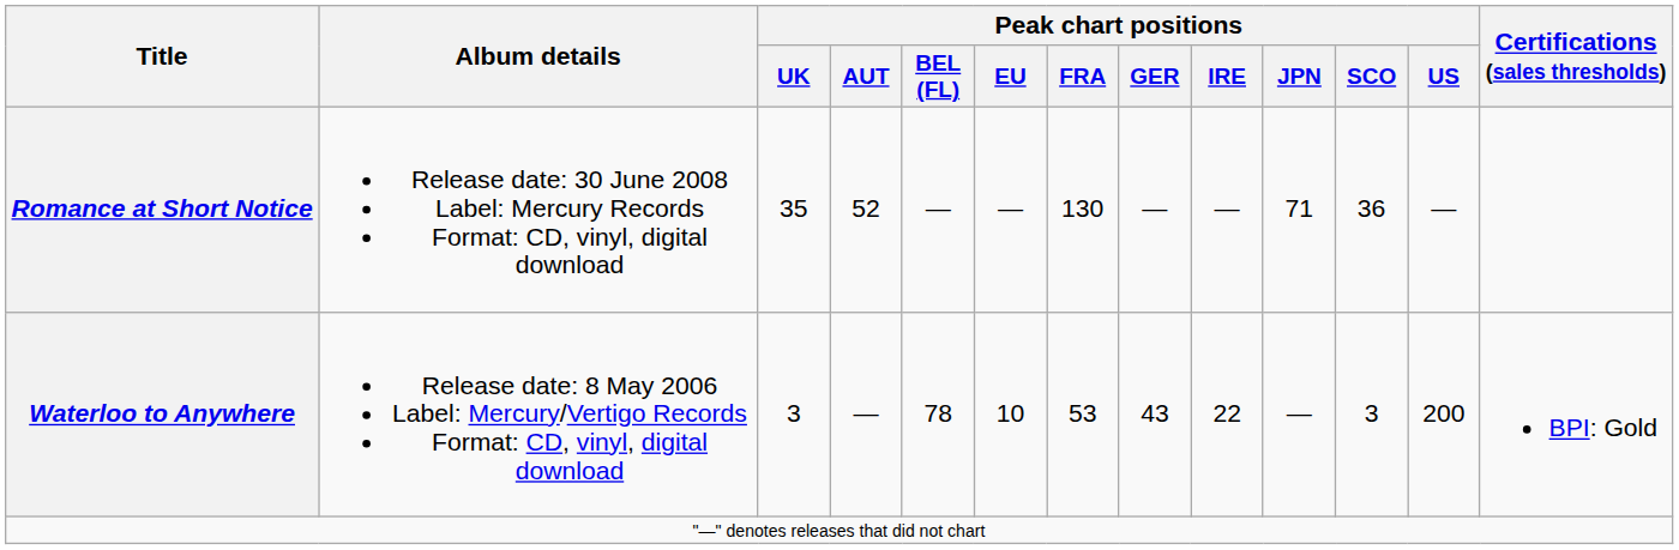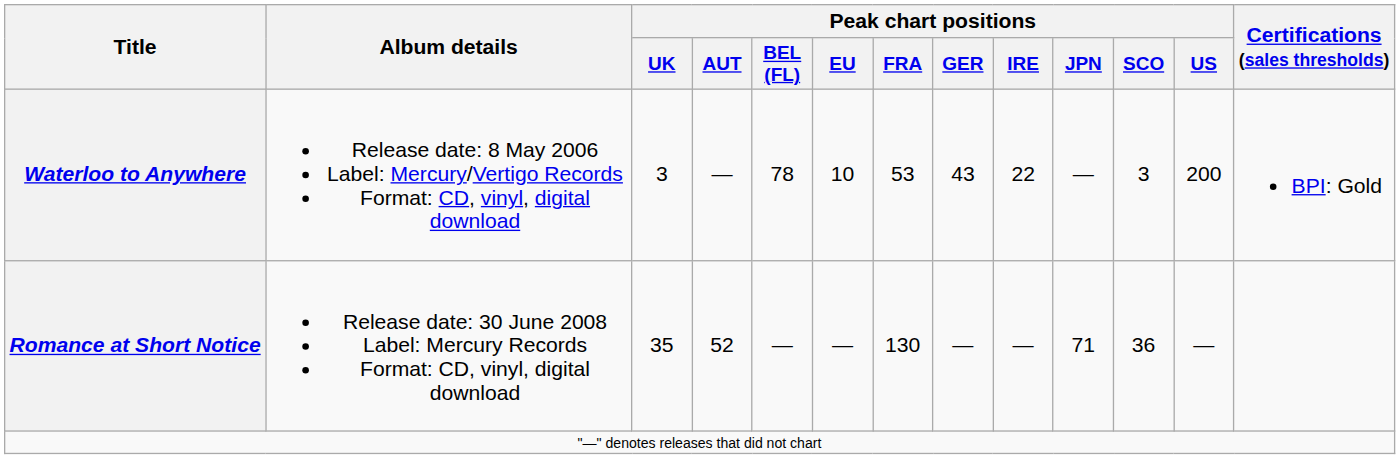 <table class="wikitable plainrowheaders" style="text-align:center;" border="1">
 <tr>
 <th scope="col" rowspan="2">Title</th>
 <th scope="col" rowspan="2" width="270">Album details</th>
 <th scope="col" colspan="10">Peak chart positions</th>
 <th scope="col" rowspan="2"><a href='#'>Certifications</a><br><small>(<a href='#'>sales thresholds</a>)</small></th>
 </tr>
 <tr>
 <th scope="col" style="width:2.7em;font-size:90%;"><a href='#'>UK</a><br></th>
 <th scope="col" style="width:2.7em;font-size:90%;"><a href='#'>AUT</a><br></th>
 <th scope="col" style="width:2.7em;font-size:90%;"><a href='#'>BEL<br>(FL)</a><br></th>
 <th scope="col" style="width:2.7em;font-size:90%;"><a href='#'>EU</a><br></th>
 <th scope="col" style="width:2.7em;font-size:90%;"><a href='#'>FRA</a><br></th>
 <th scope="col" style="width:2.7em;font-size:90%;"><a href='#'>GER</a><br></th>
 <th scope="col" style="width:2.7em;font-size:90%;"><a href='#'>IRE</a><br></th>
 <th scope="col" style="width:2.7em;font-size:90%;"><a href='#'>JPN</a><br></th>
 <th scope="col" style="width:2.7em;font-size:90%;"><a href='#'>SCO</a><br></th>
 <th scope="col" style="width:2.7em;font-size:90%;"><a href='#'>US</a><br></th>
 </tr>
 <tr>
+<th scope="row"><em><a href='#'>Waterloo to Anywhere</a></em></th>
+<td><br><ul><li>Release date: 8 May 2006</li><li>Label: <a href='#'>Mercury</a>/<a href='#'>Vertigo Records</a></li><li>Format: <a href='#'>CD</a>, <a href='#'>vinyl</a>, <a href='#'>digital download</a></li></ul></td>
+<td>3</td>
+<td>—</td>
+<td>78</td>
+<td>10</td>
+<td>53</td>
+<td>43</td>
+<td>22</td>
+<td>—</td>
+<td>3</td>
+<td>200</td>
+<td align="left"><br><ul><li><a href='#'>BPI</a>: Gold</li></ul></td>
+</tr>
+<tr>
 <th scope="row"><em><a href='#'>Romance at Short Notice</a></em></th>
 <td><br><ul><li>Release date: 30 June 2008</li><li>Label: Mercury Records</li><li>Format: CD, vinyl, digital download</li></ul></td>
 <td>35</td>
 <td>52</td>
 <td>—</td>
 <td>—</td>
 <td>130</td>
 <td>—</td>
 <td>—</td>
 <td>71</td>
 <td>36</td>
 <td>—</td>
 <td></td>
 </tr>
 <tr>
-<th scope="row"><em><a href='#'>Waterloo to Anywhere</a></em></th>
-<td><br><ul><li>Release date: 8 May 2006</li><li>Label: <a href='#'>Mercury</a>/<a href='#'>Vertigo Records</a></li><li>Format: <a href='#'>CD</a>, <a href='#'>vinyl</a>, <a href='#'>digital download</a></li></ul></td>
-<td>3</td>
-<td>—</td>
-<td>78</td>
-<td>10</td>
-<td>53</td>
-<td>43</td>
-<td>22</td>
-<td>—</td>
-<td>3</td>
-<td>200</td>
-<td align="left"><br><ul><li><a href='#'>BPI</a>: Gold</li></ul></td>
-</tr>
-<tr>
 <td colspan="13" style="font-size:8pt">"—" denotes releases that did not chart</td>
 </tr>
 </table>
